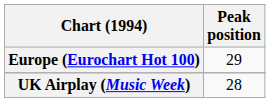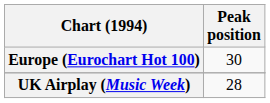 <table class="wikitable sortable plainrowheaders" style="text-align:center">
 <tr>
 <th scope="col">Chart (1994)</th>
 <th scope="col">Peak<br> position</th>
 </tr>
 <tr>
 <th scope="row">Europe (<a href='#'>Eurochart Hot 100</a>)</th>
-<td>29</td>
+<td>30</td>
 </tr>
 <tr>
 </tr>
 <tr>
 </tr>
 <tr>
 </tr>
 <tr>
 <th scope="row">UK Airplay (<em><a href='#'>Music Week</a></em>)</th>
 <td>28</td>
 </tr>
 </table>
